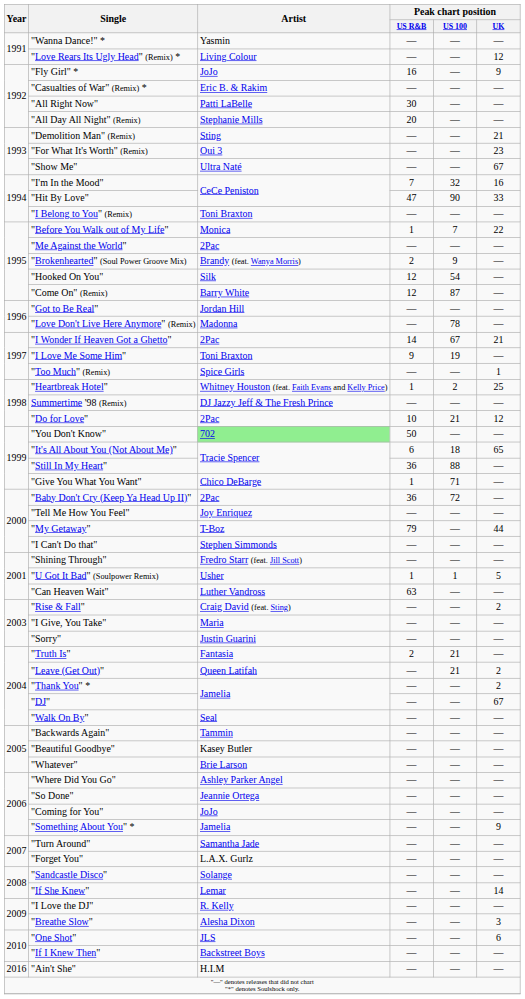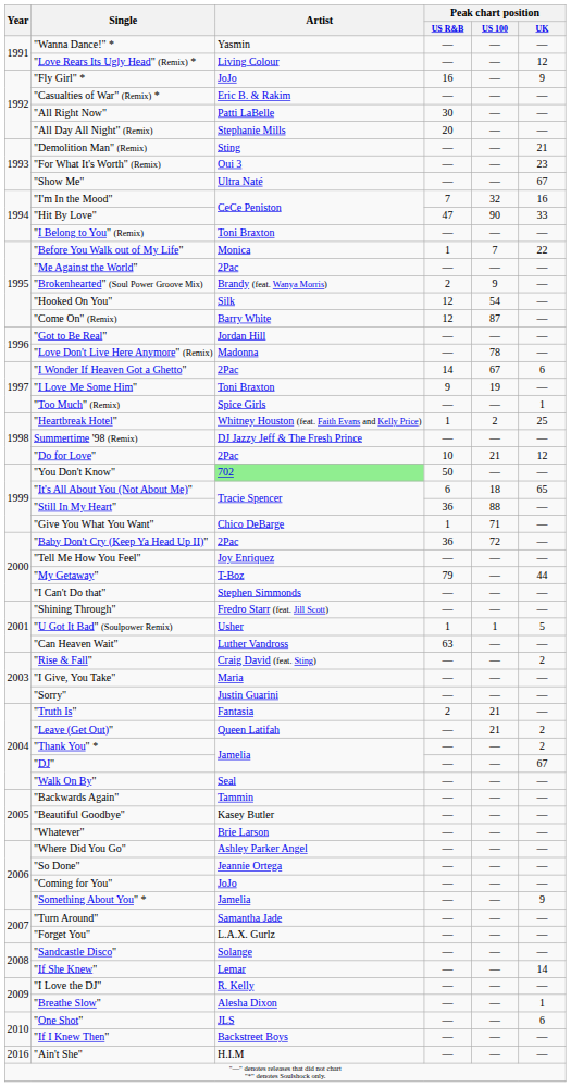 <table class="wikitable">
 <tr>
 <th rowspan="2">Year</th>
 <th rowspan="2">Single</th>
 <th rowspan="2">Artist</th>
 <th colspan="3">Peak chart position</th>
 </tr>
 <tr>
 <th style="width:5em;font-size:80%"><a href='#'>US R&B</a></th>
 <th style="width:5em;font-size:80%"><a href='#'>US 100</a></th>
 <th style="width:5em;font-size:80%"><a href='#'>UK</a></th>
 </tr>
 <tr>
 <td rowspan="2">1991</td>
 <td>"Wanna Dance!" *</td>
 <td>Yasmin</td>
 <td align="center">—</td>
 <td align="center">—</td>
 <td align="center">—</td>
 </tr>
 <tr>
 <td>"<a href='#'>Love Rears Its Ugly Head</a>" <small>(Remix)</small> *</td>
 <td><a href='#'>Living Colour</a></td>
 <td align="center">—</td>
 <td align="center">—</td>
 <td align="center">12</td>
 </tr>
 <tr>
 <td rowspan="4">1992</td>
 <td>"Fly Girl" *</td>
 <td><a href='#'>JoJo</a></td>
 <td align="center">16</td>
 <td align="center">—</td>
 <td align="center">9</td>
 </tr>
 <tr>
 <td>"Casualties of War" <small>(Remix)</small> *</td>
 <td><a href='#'>Eric B. & Rakim</a></td>
 <td align="center">—</td>
 <td align="center">—</td>
 <td align="center">—</td>
 </tr>
 <tr>
 <td>"All Right Now"</td>
 <td><a href='#'>Patti LaBelle</a></td>
 <td align="center">30</td>
 <td align="center">—</td>
 <td align="center">—</td>
 </tr>
 <tr>
 <td>"All Day All Night" <small>(Remix)</small></td>
 <td><a href='#'>Stephanie Mills</a></td>
 <td align="center">20</td>
 <td align="center">—</td>
 <td align="center">—</td>
 </tr>
 <tr>
 <td rowspan="3">1993</td>
 <td>"Demolition Man" <small>(Remix)</small></td>
 <td><a href='#'>Sting</a></td>
 <td align="center">—</td>
 <td align="center">—</td>
 <td align="center">21</td>
 </tr>
 <tr>
 <td>"For What It's Worth" <small>(Remix)</small></td>
 <td><a href='#'>Oui 3</a></td>
 <td align="center">—</td>
 <td align="center">—</td>
 <td align="center">23</td>
 </tr>
 <tr>
 <td>"Show Me"</td>
 <td><a href='#'>Ultra Naté</a></td>
 <td align="center">—</td>
 <td align="center">—</td>
 <td align="center">67</td>
 </tr>
 <tr>
 <td rowspan="3">1994</td>
 <td>"I'm In the Mood"</td>
 <td rowspan="2"><a href='#'>CeCe Peniston</a></td>
 <td align="center">7</td>
 <td align="center">32</td>
 <td align="center">16</td>
 </tr>
 <tr>
 <td>"Hit By Love"</td>
 <td align="center">47</td>
 <td align="center">90</td>
 <td align="center">33</td>
 </tr>
 <tr>
 <td>"<a href='#'>I Belong to You</a>" <small>(Remix)</small></td>
 <td><a href='#'>Toni Braxton</a></td>
 <td align="center">—</td>
 <td align="center">—</td>
 <td align="center">—</td>
 </tr>
 <tr>
 <td rowspan="5">1995</td>
 <td>"<a href='#'>Before You Walk out of My Life</a>"</td>
 <td><a href='#'>Monica</a></td>
 <td align="center">1</td>
 <td align="center">7</td>
 <td align="center">22</td>
 </tr>
 <tr>
 <td>"<a href='#'>Me Against the World</a>"</td>
 <td><a href='#'>2Pac</a></td>
 <td align="center">—</td>
 <td align="center">—</td>
 <td align="center">—</td>
 </tr>
 <tr>
 <td>"<a href='#'>Brokenhearted</a>" <small>(Soul Power Groove Mix)</small></td>
 <td><a href='#'>Brandy</a> <small>(feat. <a href='#'>Wanya Morris</a>)</small></td>
 <td align="center">2</td>
 <td align="center">9</td>
 <td align="center">—</td>
 </tr>
 <tr>
 <td>"Hooked On You"</td>
 <td><a href='#'>Silk</a></td>
 <td align="center">12</td>
 <td align="center">54</td>
 <td align="center">—</td>
 </tr>
 <tr>
 <td>"Come On" <small>(Remix)</small></td>
 <td><a href='#'>Barry White</a></td>
 <td align="center">12</td>
 <td align="center">87</td>
 <td align="center">—</td>
 </tr>
 <tr>
 <td rowspan="2">1996</td>
 <td>"<a href='#'>Got to Be Real</a>"</td>
 <td><a href='#'>Jordan Hill</a></td>
 <td align="center">—</td>
 <td align="center">—</td>
 <td align="center">—</td>
 </tr>
 <tr>
 <td>"<a href='#'>Love Don't Live Here Anymore</a>" <small>(Remix)</small></td>
 <td><a href='#'>Madonna</a></td>
 <td align="center">—</td>
 <td align="center">78</td>
 <td align="center">—</td>
 </tr>
 <tr>
 <td rowspan="3">1997</td>
 <td>"<a href='#'>I Wonder If Heaven Got a Ghetto</a>"</td>
 <td><a href='#'>2Pac</a></td>
 <td align="center">14</td>
 <td align="center">67</td>
-<td align="center">21</td>
+<td align="center">6</td>
 </tr>
 <tr>
 <td>"<a href='#'>I Love Me Some Him</a>"</td>
 <td><a href='#'>Toni Braxton</a></td>
 <td align="center">9</td>
 <td align="center">19</td>
 <td align="center">—</td>
 </tr>
 <tr>
 <td>"<a href='#'>Too Much</a>" <small>(Remix)</small></td>
 <td><a href='#'>Spice Girls</a></td>
 <td align="center">—</td>
 <td align="center">—</td>
 <td align="center">1</td>
 </tr>
 <tr>
 <td rowspan="3">1998</td>
 <td>"<a href='#'>Heartbreak Hotel</a>"</td>
 <td><a href='#'>Whitney Houston</a> <small>(feat. <a href='#'>Faith Evans</a> and <a href='#'>Kelly Price</a>)</small></td>
 <td align="center">1</td>
 <td align="center">2</td>
 <td align="center">25</td>
 </tr>
 <tr>
 <td><a href='#'>Summertime</a> '98 <small>(Remix)</small></td>
 <td><a href='#'>DJ Jazzy Jeff & The Fresh Prince</a></td>
 <td align="center">—</td>
 <td align="center">—</td>
 <td align="center">—</td>
 </tr>
 <tr>
 <td>"<a href='#'>Do for Love</a>"</td>
 <td><a href='#'>2Pac</a></td>
 <td align="center">10</td>
 <td align="center">21</td>
 <td align="center">12</td>
 </tr>
 <tr>
 <td rowspan="4">1999</td>
 <td>"You Don't Know"</td>
 <td style="background: lightgreen;"><a href='#'>702</a></td>
 <td align="center">50</td>
 <td align="center">—</td>
 <td align="center">—</td>
 </tr>
 <tr>
 <td>"<a href='#'>It's All About You (Not About Me)</a>"</td>
 <td rowspan="2"><a href='#'>Tracie Spencer</a></td>
 <td align="center">6</td>
 <td align="center">18</td>
 <td align="center">65</td>
 </tr>
 <tr>
 <td>"<a href='#'>Still In My Heart</a>"</td>
 <td align="center">36</td>
 <td align="center">88</td>
 <td align="center">—</td>
 </tr>
 <tr>
 <td>"Give You What You Want"</td>
 <td><a href='#'>Chico DeBarge</a></td>
 <td align="center">1</td>
 <td align="center">71</td>
 <td align="center">—</td>
 </tr>
 <tr>
 <td rowspan="4">2000</td>
 <td>"<a href='#'>Baby Don't Cry (Keep Ya Head Up II)</a>"</td>
 <td><a href='#'>2Pac</a></td>
 <td align="center">36</td>
 <td align="center">72</td>
 <td align="center">—</td>
 </tr>
 <tr>
 <td>"Tell Me How You Feel"</td>
 <td><a href='#'>Joy Enriquez</a></td>
 <td align="center">—</td>
 <td align="center">—</td>
 <td align="center">—</td>
 </tr>
 <tr>
 <td>"<a href='#'>My Getaway</a>"</td>
 <td><a href='#'>T-Boz</a></td>
 <td align="center">79</td>
 <td align="center">—</td>
 <td align="center">44</td>
 </tr>
 <tr>
 <td>"I Can't Do that"</td>
 <td><a href='#'>Stephen Simmonds</a></td>
 <td align="center">—</td>
 <td align="center">—</td>
 <td align="center">—</td>
 </tr>
 <tr>
 <td rowspan="3">2001</td>
 <td>"Shining Through"</td>
 <td><a href='#'>Fredro Starr</a> <small>(feat. <a href='#'>Jill Scott</a>)</small></td>
 <td align="center">—</td>
 <td align="center">—</td>
 <td align="center">—</td>
 </tr>
 <tr>
 <td>"<a href='#'>U Got It Bad</a>" <small>(Soulpower Remix)</small></td>
 <td><a href='#'>Usher</a></td>
 <td align="center">1</td>
 <td align="center">1</td>
 <td align="center">5</td>
 </tr>
 <tr>
 <td>"Can Heaven Wait"</td>
 <td><a href='#'>Luther Vandross</a></td>
 <td align="center">63</td>
 <td align="center">—</td>
 <td align="center">—</td>
 </tr>
 <tr>
 <td rowspan="3">2003</td>
 <td>"<a href='#'>Rise & Fall</a>"</td>
 <td><a href='#'>Craig David</a> <small>(feat. <a href='#'>Sting</a>)</small></td>
 <td align="center">—</td>
 <td align="center">—</td>
 <td align="center">2</td>
 </tr>
 <tr>
 <td>"I Give, You Take"</td>
 <td><a href='#'>Maria</a></td>
 <td align="center">—</td>
 <td align="center">—</td>
 <td align="center">—</td>
 </tr>
 <tr>
 <td>"Sorry"</td>
 <td><a href='#'>Justin Guarini</a></td>
 <td align="center">—</td>
 <td align="center">—</td>
 <td align="center">—</td>
 </tr>
 <tr>
 <td rowspan="5">2004</td>
 <td>"<a href='#'>Truth Is</a>"</td>
 <td><a href='#'>Fantasia</a></td>
 <td align="center">2</td>
 <td align="center">21</td>
 <td align="center">—</td>
 </tr>
 <tr>
 <td>"<a href='#'>Leave (Get Out)</a>"</td>
 <td><a href='#'>Queen Latifah</a></td>
 <td align="center">—</td>
 <td align="center">21</td>
 <td align="center">2</td>
 </tr>
 <tr>
 <td>"<a href='#'>Thank You</a>" *</td>
 <td rowspan="2"><a href='#'>Jamelia</a></td>
 <td align="center">—</td>
 <td align="center">—</td>
 <td align="center">2</td>
 </tr>
 <tr>
 <td>"<a href='#'>DJ</a>"</td>
 <td align="center">—</td>
 <td align="center">—</td>
 <td align="center">67</td>
 </tr>
 <tr>
 <td>"<a href='#'>Walk On By</a>"</td>
 <td><a href='#'>Seal</a></td>
 <td align="center">—</td>
 <td align="center">—</td>
 <td align="center">—</td>
 </tr>
 <tr>
 <td rowspan="3">2005</td>
 <td>"Backwards Again"</td>
 <td><a href='#'>Tammin</a></td>
 <td align="center">—</td>
 <td align="center">—</td>
 <td align="center">—</td>
 </tr>
 <tr>
 <td>"Beautiful Goodbye"</td>
 <td>Kasey Butler</td>
 <td align="center">—</td>
 <td align="center">—</td>
 <td align="center">—</td>
 </tr>
 <tr>
 <td>"Whatever"</td>
 <td><a href='#'>Brie Larson</a></td>
 <td align="center">—</td>
 <td align="center">—</td>
 <td align="center">—</td>
 </tr>
 <tr>
 <td rowspan="4">2006</td>
 <td>"Where Did You Go"</td>
 <td><a href='#'>Ashley Parker Angel</a></td>
 <td align="center">—</td>
 <td align="center">—</td>
 <td align="center">—</td>
 </tr>
 <tr>
 <td>"So Done"</td>
 <td><a href='#'>Jeannie Ortega</a></td>
 <td align="center">—</td>
 <td align="center">—</td>
 <td align="center">—</td>
 </tr>
 <tr>
 <td>"Coming for You"</td>
 <td><a href='#'>JoJo</a></td>
 <td align="center">—</td>
 <td align="center">—</td>
 <td align="center">—</td>
 </tr>
 <tr>
 <td>"<a href='#'>Something About You</a>" *</td>
 <td rowspan="1"><a href='#'>Jamelia</a></td>
 <td align="center">—</td>
 <td align="center">—</td>
 <td align="center">9</td>
 </tr>
 <tr>
 <td rowspan="2">2007</td>
 <td>"Turn Around"</td>
 <td><a href='#'>Samantha Jade</a></td>
 <td align="center">—</td>
 <td align="center">—</td>
 <td align="center">—</td>
 </tr>
 <tr>
 <td>"Forget You"</td>
 <td>L.A.X. Gurlz</td>
 <td align="center">—</td>
 <td align="center">—</td>
 <td align="center">—</td>
 </tr>
 <tr>
 <td rowspan="2">2008</td>
 <td>"<a href='#'>Sandcastle Disco</a>"</td>
 <td rowspan="1"><a href='#'>Solange</a></td>
 <td align="center">—</td>
 <td align="center">—</td>
 <td align="center">—</td>
 </tr>
 <tr>
 <td>"<a href='#'>If She Knew</a>"</td>
 <td><a href='#'>Lemar</a></td>
 <td align="center">—</td>
 <td align="center">—</td>
 <td align="center">14</td>
 </tr>
 <tr>
 <td rowspan="2">2009</td>
 <td>"I Love the DJ"</td>
 <td><a href='#'>R. Kelly</a></td>
 <td align="center">—</td>
 <td align="center">—</td>
 <td align="center">—</td>
 </tr>
 <tr>
 <td>"<a href='#'>Breathe Slow</a>"</td>
 <td><a href='#'>Alesha Dixon</a></td>
 <td align="center">—</td>
 <td align="center">—</td>
-<td align="center">3</td>
+<td align="center">1</td>
 </tr>
 <tr>
 <td rowspan="2">2010</td>
 <td>"<a href='#'>One Shot</a>"</td>
 <td><a href='#'>JLS</a></td>
 <td align="center">—</td>
 <td align="center">—</td>
 <td align="center">6</td>
 </tr>
 <tr>
 <td>"<a href='#'>If I Knew Then</a>"</td>
 <td><a href='#'>Backstreet Boys</a></td>
 <td align="center">—</td>
 <td align="center">—</td>
 <td align="center">—</td>
 </tr>
 <tr>
 <td>2016</td>
 <td>"Ain't She"</td>
 <td>H.I.M</td>
 <td align="center">—</td>
 <td align="center">—</td>
 <td align="center">—</td>
 </tr>
 <tr>
 <td align="center" colspan="21" style="font-size: 8pt">"—" denotes releases that did not chart<br>"*" denotes Soulshock only.</td>
 </tr>
 <tr>
 </tr>
 </table>
